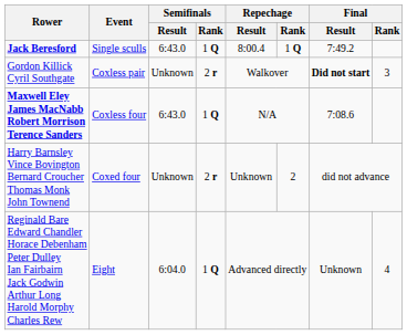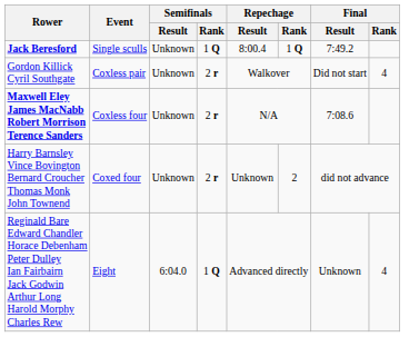 <table class=wikitable style="font-size:90%">
 <tr>
 <th rowspan=2>Rower</th>
 <th rowspan=2>Event</th>
 <th colspan=2>Semifinals</th>
 <th colspan=2>Repechage</th>
 <th colspan=2>Final</th>
 </tr>
 <tr>
 <th>Result</th>
 <th>Rank</th>
 <th>Result</th>
 <th>Rank</th>
 <th>Result</th>
 <th>Rank</th>
 </tr>
 <tr>
 <td><strong><a href='#'>Jack Beresford</a></strong></td>
 <td><a href='#'>Single sculls</a></td>
-<td align=center>6:43.0</td>
+<td align=center>Unknown</td>
 <td align=center>1 <strong>Q</strong></td>
 <td align=center>8:00.4</td>
 <td align=center>1 <strong>Q</strong></td>
 <td align=center>7:49.2</td>
 <td align=center></td>
 </tr>
 <tr>
 <td><a href='#'>Gordon Killick</a> <br> <a href='#'>Cyril Southgate</a></td>
 <td><a href='#'>Coxless pair</a></td>
 <td align=center>Unknown</td>
 <td align=center>2 <strong>r</strong></td>
 <td align=center colspan=2>Walkover</td>
-<td align=center><strong>Did not start</strong></td>
-<td align=center>3</td>
+<td align=center>Did not start</td>
+<td align=center>4</td>
 </tr>
 <tr>
 <td><strong><a href='#'>Maxwell Eley</a> <br> <a href='#'>James MacNabb</a> <br> <a href='#'>Robert Morrison</a> <br> <a href='#'>Terence Sanders</a></strong></td>
 <td><a href='#'>Coxless four</a></td>
-<td align=center>6:43.0</td>
-<td align=center>1 <strong>Q</strong></td>
+<td align=center>Unknown</td>
+<td align=center>2 <strong>r</strong></td>
 <td align=center colspan=2>N/A</td>
 <td align=center>7:08.6</td>
 <td align=center></td>
 </tr>
 <tr>
 <td><a href='#'>Harry Barnsley</a> <br> <a href='#'>Vince Bovington</a> <br> <a href='#'>Bernard Croucher</a> <br> <a href='#'>Thomas Monk</a> <br> <a href='#'>John Townend</a></td>
 <td><a href='#'>Coxed four</a></td>
 <td align=center>Unknown</td>
 <td align=center>2 <strong>r</strong></td>
 <td align=center>Unknown</td>
 <td align=center>2</td>
 <td align=center colspan=2>did not advance</td>
 </tr>
 <tr>
 <td><a href='#'>Reginald Bare</a> <br> <a href='#'>Edward Chandler</a> <br> <a href='#'>Horace Debenham</a> <br> <a href='#'>Peter Dulley</a> <br> <a href='#'>Ian Fairbairn</a> <br> <a href='#'>Jack Godwin</a> <br> <a href='#'>Arthur Long</a> <br> <a href='#'>Harold Morphy</a> <br> <a href='#'>Charles Rew</a></td>
 <td><a href='#'>Eight</a></td>
 <td align=center>6:04.0</td>
 <td align=center>1 <strong>Q</strong></td>
 <td align=center colspan=2>Advanced directly</td>
 <td align=center>Unknown</td>
 <td align=center>4</td>
 </tr>
 </table>
